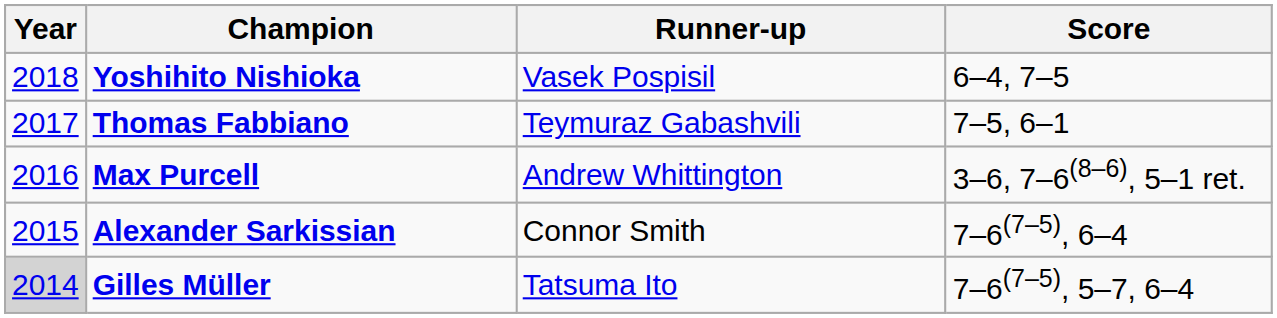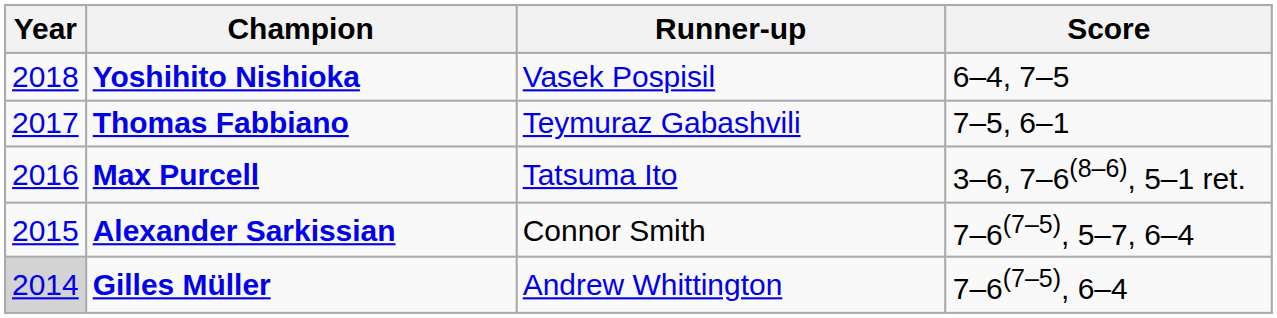 <table class="wikitable" style="font-size:90%">
 <tr>
 <th>Year</th>
 <th width="200">Champion</th>
 <th width="200">Runner-up</th>
 <th width="150">Score</th>
 </tr>
 <tr>
 <td><a href='#'>2018</a></td>
 <td> <strong><a href='#'>Yoshihito Nishioka</a></strong></td>
 <td> <a href='#'>Vasek Pospisil</a></td>
 <td>6–4, 7–5</td>
 </tr>
 <tr>
 <td><a href='#'>2017</a></td>
 <td> <strong><a href='#'>Thomas Fabbiano</a></strong></td>
 <td> <a href='#'>Teymuraz Gabashvili</a></td>
 <td>7–5, 6–1</td>
 </tr>
 <tr>
 <td><a href='#'>2016</a></td>
 <td> <strong><a href='#'>Max Purcell</a></strong></td>
-<td> <a href='#'>Andrew Whittington</a></td>
+<td> <a href='#'>Tatsuma Ito</a></td>
 <td>3–6, 7–6<sup>(8–6)</sup>, 5–1 ret.</td>
 </tr>
 <tr>
 <td><a href='#'>2015</a></td>
 <td> <strong><a href='#'>Alexander Sarkissian</a></strong></td>
 <td> Connor Smith</td>
-<td>7–6<sup>(7–5)</sup>, 6–4</td>
+<td>7–6<sup>(7–5)</sup>, 5–7, 6–4</td>
 </tr>
 <tr>
 <td style="background: lightgrey;"><a href='#'>2014</a></td>
 <td> <strong><a href='#'>Gilles Müller</a></strong></td>
-<td> <a href='#'>Tatsuma Ito</a></td>
-<td>7–6<sup>(7–5)</sup>, 5–7, 6–4</td>
+<td> <a href='#'>Andrew Whittington</a></td>
+<td>7–6<sup>(7–5)</sup>, 6–4</td>
 </tr>
 </table>
